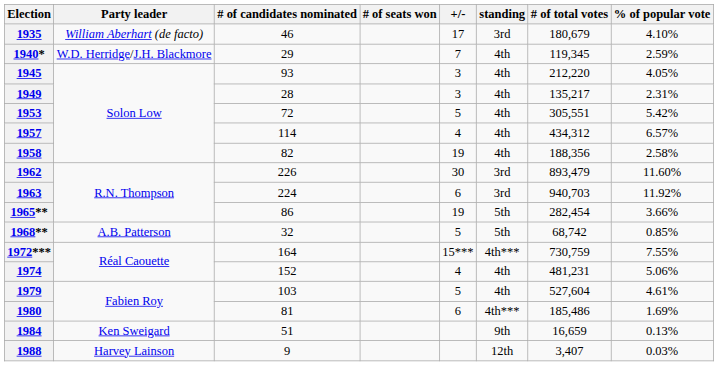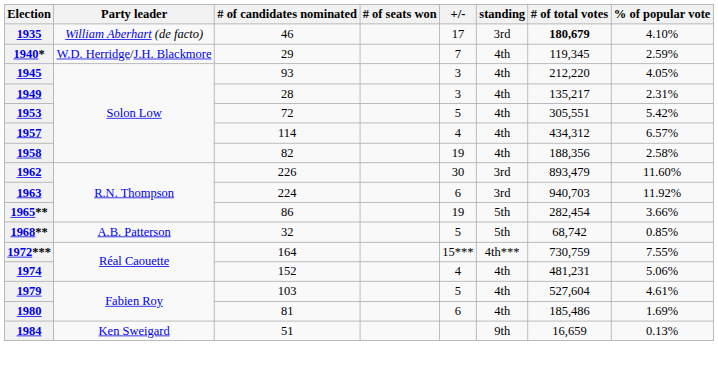 <table class="wikitable" style="text-align:center">
 <tr>
 <th>Election</th>
 <th>Party leader</th>
 <th># of candidates nominated</th>
 <th># of seats won</th>
 <th>+/-</th>
 <th>standing</th>
 <th># of total votes</th>
 <th>% of popular vote</th>
 </tr>
 <tr>
 <th><a href='#'>1935</a></th>
 <td><em><a href='#'>William Aberhart</a> (de facto)</em></td>
 <td>46</td>
 <td></td>
 <td> 17</td>
 <td> 3rd</td>
-<td>180,679</td>
+<td><strong>180,679</strong></td>
 <td>4.10%</td>
 </tr>
 <tr>
 <th><a href='#'>1940</a>*</th>
 <td><a href='#'>W.D. Herridge</a>/<a href='#'>J.H. Blackmore</a></td>
 <td>29</td>
 <td></td>
 <td> 7</td>
 <td> 4th</td>
 <td>119,345</td>
 <td>2.59%</td>
 </tr>
 <tr>
 <th><a href='#'>1945</a></th>
 <td rowspan="5"><a href='#'>Solon Low</a></td>
 <td>93</td>
 <td></td>
 <td> 3</td>
 <td> 4th</td>
 <td>212,220</td>
 <td>4.05%</td>
 </tr>
 <tr>
 <th><a href='#'>1949</a></th>
 <td>28</td>
 <td></td>
 <td> 3</td>
 <td> 4th</td>
 <td>135,217</td>
 <td>2.31%</td>
 </tr>
 <tr>
 <th><a href='#'>1953</a></th>
 <td>72</td>
 <td></td>
 <td> 5</td>
 <td> 4th</td>
 <td>305,551</td>
 <td>5.42%</td>
 </tr>
 <tr>
 <th><a href='#'>1957</a></th>
 <td>114</td>
 <td></td>
 <td> 4</td>
 <td> 4th</td>
 <td>434,312</td>
 <td>6.57%</td>
 </tr>
 <tr>
 <th><a href='#'>1958</a></th>
 <td>82</td>
 <td></td>
 <td> 19</td>
 <td> 4th</td>
 <td>188,356</td>
 <td>2.58%</td>
 </tr>
 <tr>
 <th><a href='#'>1962</a></th>
 <td rowspan="3"><a href='#'>R.N. Thompson</a></td>
 <td>226</td>
 <td></td>
 <td> 30</td>
 <td> 3rd</td>
 <td>893,479</td>
 <td>11.60%</td>
 </tr>
 <tr>
 <th><a href='#'>1963</a></th>
 <td>224</td>
 <td></td>
 <td> 6</td>
 <td> 3rd</td>
 <td>940,703</td>
 <td>11.92%</td>
 </tr>
 <tr>
 <th><a href='#'>1965</a>**</th>
 <td>86</td>
 <td></td>
 <td> 19</td>
 <td> 5th</td>
 <td>282,454</td>
 <td>3.66%</td>
 </tr>
 <tr>
 <th><a href='#'>1968</a>**</th>
 <td><a href='#'>A.B. Patterson</a></td>
 <td>32</td>
 <td></td>
 <td> 5</td>
 <td> 5th</td>
 <td>68,742</td>
 <td>0.85%</td>
 </tr>
 <tr>
 <th><a href='#'>1972</a>***</th>
 <td rowspan="2"><a href='#'>Réal Caouette</a></td>
 <td>164</td>
 <td></td>
 <td> 15***</td>
 <td> 4th***</td>
 <td>730,759</td>
 <td>7.55%</td>
 </tr>
 <tr>
 <th><a href='#'>1974</a></th>
 <td>152</td>
 <td></td>
 <td> 4</td>
 <td> 4th</td>
 <td>481,231</td>
 <td>5.06%</td>
 </tr>
 <tr>
 <th><a href='#'>1979</a></th>
 <td rowspan="2"><a href='#'>Fabien Roy</a></td>
 <td>103</td>
 <td></td>
 <td> 5</td>
 <td> 4th</td>
 <td>527,604</td>
 <td>4.61%</td>
 </tr>
 <tr>
 <th><a href='#'>1980</a></th>
 <td>81</td>
 <td></td>
 <td> 6</td>
-<td> 4th***</td>
+<td> 4th</td>
 <td>185,486</td>
 <td>1.69%</td>
 </tr>
 <tr>
 <th><a href='#'>1984</a></th>
 <td><a href='#'>Ken Sweigard</a></td>
 <td>51</td>
 <td></td>
 <td></td>
 <td> 9th</td>
 <td>16,659</td>
 <td>0.13%</td>
 </tr>
-<tr>
-<th><a href='#'>1988</a></th>
-<td><a href='#'>Harvey Lainson</a></td>
-<td>9</td>
-<td></td>
-<td></td>
-<td> 12th</td>
-<td>3,407</td>
-<td>0.03%</td>
-</tr>
 </table>
